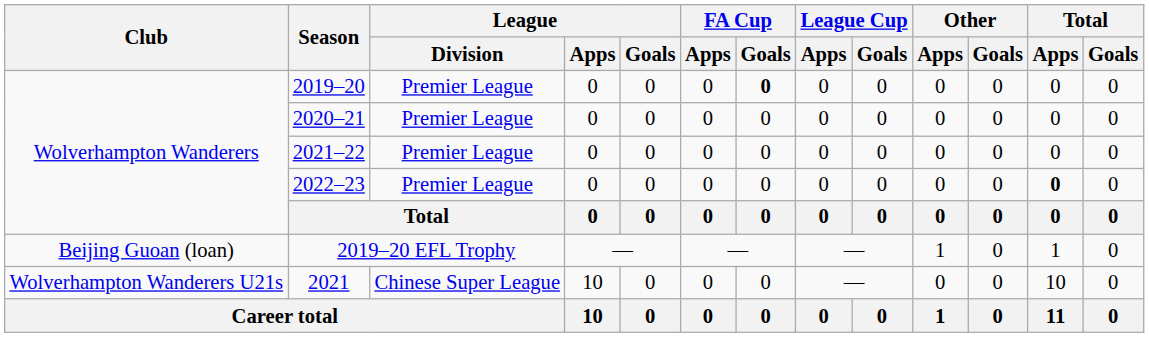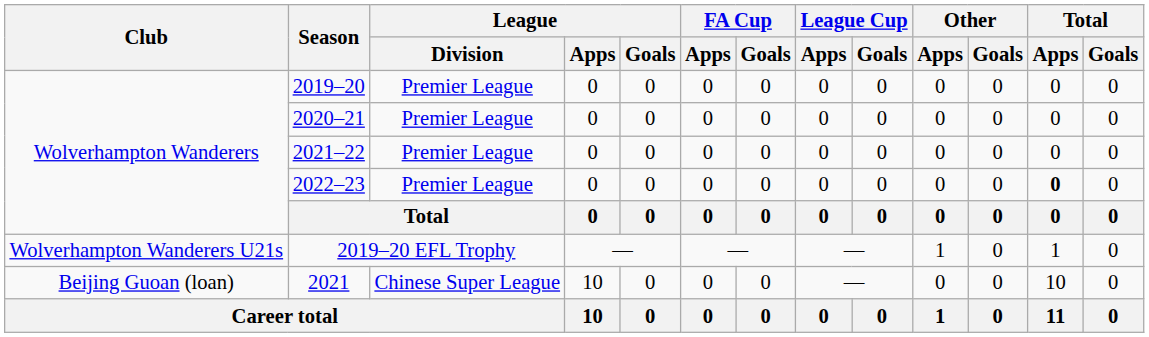 <table class="wikitable" style="text-align:center">
 <tr>
 <th rowspan="2">Club</th>
 <th rowspan="2">Season</th>
 <th colspan="3">League</th>
 <th colspan="2"><a href='#'>FA Cup</a></th>
 <th colspan="2"><a href='#'>League Cup</a></th>
 <th colspan="2">Other</th>
 <th colspan="2">Total</th>
 </tr>
 <tr>
 <th>Division</th>
 <th>Apps</th>
 <th>Goals</th>
 <th>Apps</th>
 <th>Goals</th>
 <th>Apps</th>
 <th>Goals</th>
 <th>Apps</th>
 <th>Goals</th>
 <th>Apps</th>
 <th>Goals</th>
 </tr>
 <tr>
 <td rowspan=5><a href='#'>Wolverhampton Wanderers</a></td>
 <td><a href='#'>2019–20</a></td>
 <td><a href='#'>Premier League</a></td>
 <td>0</td>
 <td>0</td>
 <td>0</td>
-<td><strong>0</strong></td>
+<td>0</td>
 <td>0</td>
 <td>0</td>
 <td>0</td>
 <td>0</td>
 <td>0</td>
 <td>0</td>
 </tr>
 <tr>
 <td><a href='#'>2020–21</a></td>
 <td><a href='#'>Premier League</a></td>
 <td>0</td>
 <td>0</td>
 <td>0</td>
 <td>0</td>
 <td>0</td>
 <td>0</td>
 <td>0</td>
 <td>0</td>
 <td>0</td>
 <td>0</td>
 </tr>
 <tr>
 <td><a href='#'>2021–22</a></td>
 <td><a href='#'>Premier League</a></td>
 <td>0</td>
 <td>0</td>
 <td>0</td>
 <td>0</td>
 <td>0</td>
 <td>0</td>
 <td>0</td>
 <td>0</td>
 <td>0</td>
 <td>0</td>
 </tr>
 <tr>
 <td><a href='#'>2022–23</a></td>
 <td><a href='#'>Premier League</a></td>
 <td>0</td>
 <td>0</td>
 <td>0</td>
 <td>0</td>
 <td>0</td>
 <td>0</td>
 <td>0</td>
 <td>0</td>
 <td><strong>0</strong></td>
 <td>0</td>
 </tr>
 <tr>
 <th colspan=2>Total</th>
 <th>0</th>
 <th>0</th>
 <th>0</th>
 <th>0</th>
 <th>0</th>
 <th>0</th>
 <th>0</th>
 <th>0</th>
 <th>0</th>
 <th>0</th>
 </tr>
 <tr>
-<td><a href='#'>Beijing Guoan</a> (loan)</td>
+<td><a href='#'>Wolverhampton Wanderers U21s</a></td>
 <td colspan="2"><a href='#'>2019–20 EFL Trophy</a></td>
 <td colspan="2">—</td>
 <td colspan="2">—</td>
 <td colspan="2">—</td>
 <td>1</td>
 <td>0</td>
 <td>1</td>
 <td>0</td>
 </tr>
 <tr>
-<td><a href='#'>Wolverhampton Wanderers U21s</a></td>
+<td><a href='#'>Beijing Guoan</a> (loan)</td>
 <td><a href='#'>2021</a></td>
 <td><a href='#'>Chinese Super League</a></td>
 <td>10</td>
 <td>0</td>
 <td>0</td>
 <td>0</td>
 <td colspan="2">—</td>
 <td>0</td>
 <td>0</td>
 <td>10</td>
 <td>0</td>
 </tr>
 <tr>
 <th colspan="3">Career total</th>
 <th>10</th>
 <th>0</th>
 <th>0</th>
 <th>0</th>
 <th>0</th>
 <th>0</th>
 <th>1</th>
 <th>0</th>
 <th>11</th>
 <th>0</th>
 </tr>
 </table>
